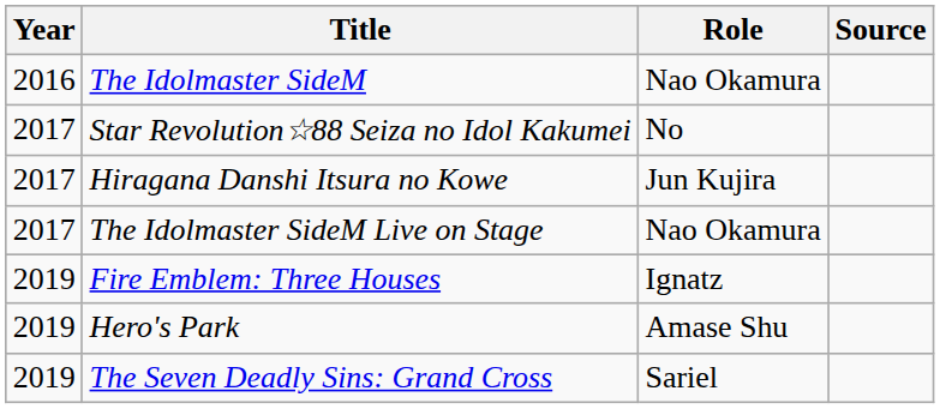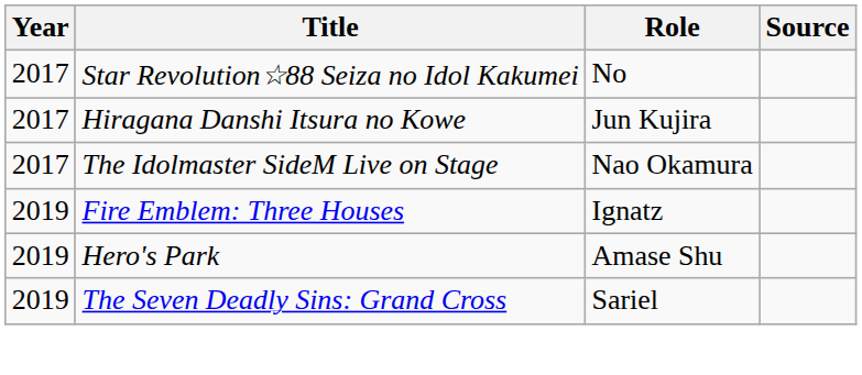 <table class="wikitable sortable">
 <tr>
 <th>Year</th>
 <th>Title</th>
 <th>Role</th>
 <th class="unsortable">Source</th>
-</tr>
-<tr>
-<td>2016</td>
-<td><em><a href='#'>The Idolmaster SideM</a></em></td>
-<td>Nao Okamura</td>
-<td></td>
 </tr>
 <tr>
 <td>2017</td>
 <td><em>Star Revolution☆88 Seiza no Idol Kakumei</em></td>
 <td>No</td>
 <td></td>
 </tr>
 <tr>
 <td>2017</td>
 <td><em>Hiragana Danshi Itsura no Kowe</em></td>
 <td>Jun Kujira</td>
 <td></td>
 </tr>
 <tr>
 <td>2017</td>
 <td><em>The Idolmaster SideM Live on Stage</em></td>
 <td>Nao Okamura</td>
 <td></td>
 </tr>
 <tr>
 <td>2019</td>
 <td><em><a href='#'>Fire Emblem: Three Houses</a></em></td>
 <td>Ignatz</td>
 <td></td>
 </tr>
 <tr>
 <td>2019</td>
 <td><em>Hero's Park</em></td>
 <td>Amase Shu</td>
 <td></td>
 </tr>
 <tr>
 <td>2019</td>
 <td><em><a href='#'>The Seven Deadly Sins: Grand Cross</a></em></td>
 <td>Sariel</td>
 <td></td>
 </tr>
 </table>
